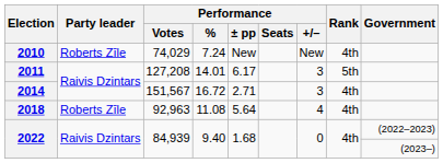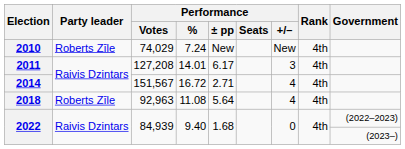 <table class=wikitable style=text-align:right>
 <tr>
 <th rowspan=2>Election</th>
 <th rowspan=2>Party leader</th>
 <th colspan=5>Performance</th>
 <th rowspan=2>Rank</th>
 <th rowspan=2>Government</th>
 </tr>
 <tr>
 <th>Votes</th>
 <th>%</th>
 <th>± pp</th>
 <th>Seats</th>
 <th>+/–</th>
 </tr>
 <tr>
 <th><a href='#'>2010</a></th>
 <td align=left><a href='#'>Roberts Zīle</a></td>
 <td>74,029</td>
 <td>7.24</td>
 <td>New</td>
 <td></td>
 <td>New</td>
 <td>4th</td>
 <td></td>
 </tr>
 <tr>
 <th><a href='#'>2011</a></th>
 <td align=left rowspan=2><a href='#'>Raivis Dzintars</a></td>
 <td>127,208</td>
 <td>14.01</td>
 <td> 6.17</td>
 <td></td>
 <td> 3</td>
-<td> 5th</td>
+<td> 4th</td>
 <td></td>
 </tr>
 <tr>
 <th><a href='#'>2014</a></th>
 <td>151,567</td>
 <td>16.72</td>
 <td> 2.71</td>
 <td></td>
-<td> 3</td>
+<td> 4</td>
 <td> 4th</td>
 <td></td>
 </tr>
 <tr>
 <th><a href='#'>2018</a></th>
 <td align=left><a href='#'>Roberts Zīle</a></td>
 <td>92,963</td>
 <td>11.08</td>
 <td> 5.64</td>
 <td></td>
 <td> 4</td>
 <td> 4th</td>
 <td></td>
 </tr>
 <tr>
 <th rowspan="2"><a href='#'>2022</a></th>
 <td rowspan="2"><a href='#'>Raivis Dzintars</a></td>
 <td rowspan="2">84,939</td>
 <td rowspan="2">9.40</td>
 <td rowspan="2"> 1.68</td>
 <td rowspan="2"></td>
 <td rowspan="2"> 0</td>
 <td rowspan="2"> 4th</td>
 <td> <small>(2022–2023)</small></td>
 </tr>
 <tr>
 <td> <small>(2023–)</small></td>
 </tr>
 </table>
